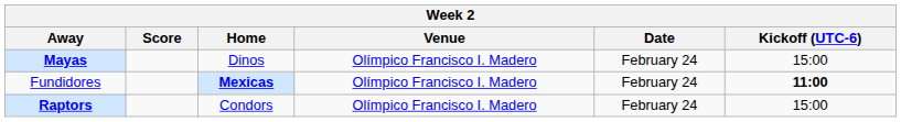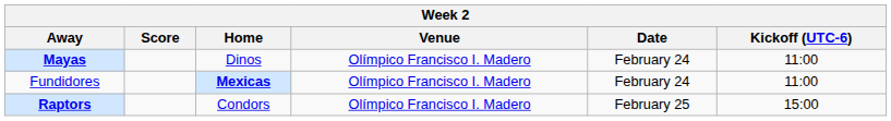 <table class="wikitable mw-collapsible mw-collapsed" style="width:80%;">
 <tr>
 <th colspan="8">Week 2</th>
 </tr>
 <tr>
 <th>Away</th>
 <th>Score</th>
 <th>Home</th>
 <th>Venue</th>
 <th>Date</th>
 <th>Kickoff (<a href='#'>UTC-6</a>)</th>
 </tr>
 <tr align="center">
 <td bgcolor="#D0E7FF"><strong><a href='#'>Mayas</a></strong></td>
 <td></td>
 <td><a href='#'>Dinos</a></td>
 <td><a href='#'>Olímpico Francisco I. Madero</a></td>
 <td>February 24</td>
-<td>15:00</td>
+<td>11:00</td>
 </tr>
 <tr align="center">
 <td><a href='#'>Fundidores</a></td>
 <td></td>
 <td bgcolor="#D0E7FF"><strong><a href='#'>Mexicas</a></strong></td>
 <td><a href='#'>Olímpico Francisco I. Madero</a></td>
 <td>February 24</td>
-<td><strong>11:00</strong></td>
+<td>11:00</td>
 </tr>
 <tr align="center">
 <td bgcolor="#D0E7FF"><strong><a href='#'>Raptors</a></strong></td>
 <td></td>
 <td><a href='#'>Condors</a></td>
 <td><a href='#'>Olímpico Francisco I. Madero</a></td>
-<td>February 24</td>
+<td>February 25</td>
 <td>15:00</td>
 </tr>
 </table>
